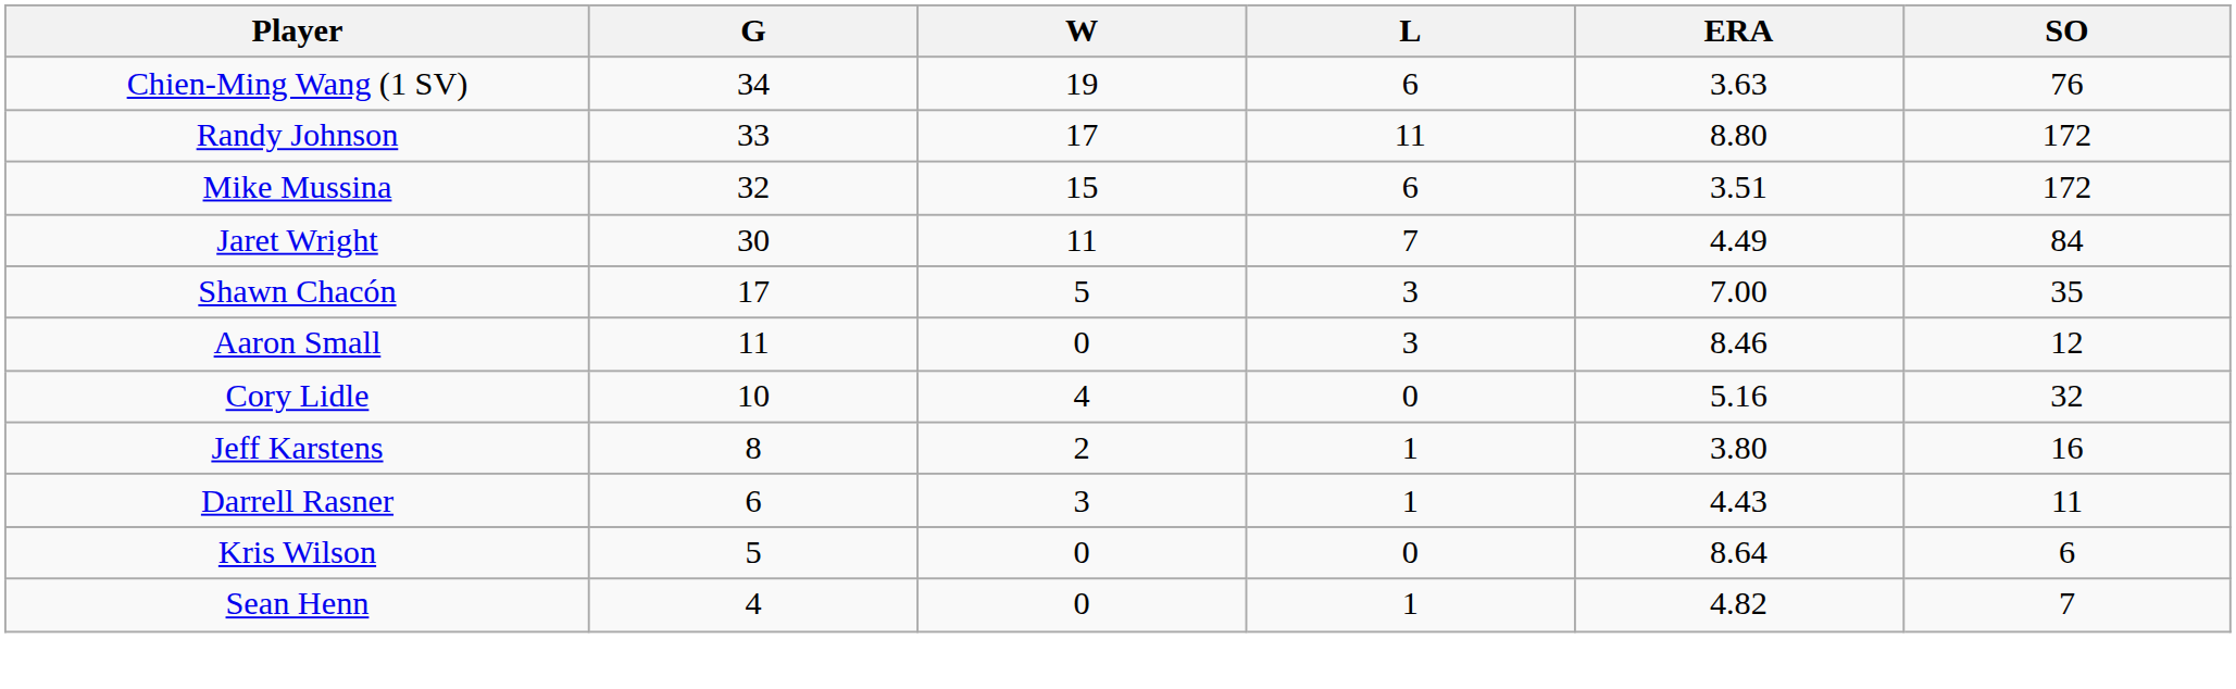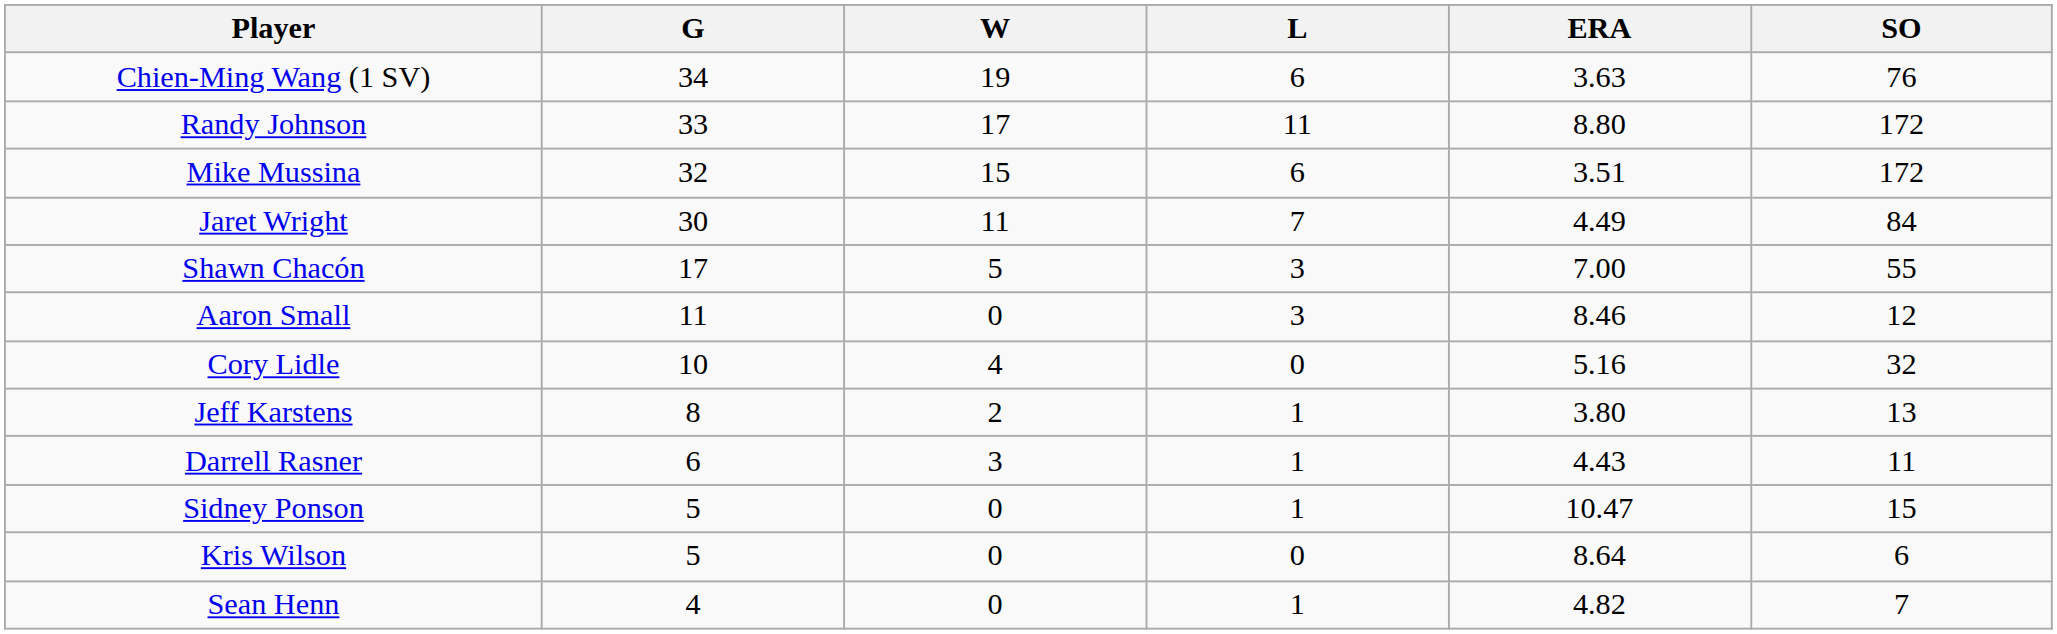 <table class="wikitable sortable">
 <tr>
 <th bgcolor="#DDDDFF" width="16%">Player</th>
 <th bgcolor="#DDDDFF" width="9%">G</th>
 <th bgcolor="#DDDDFF" width="9%">W</th>
 <th bgcolor="#DDDDFF" width="9%">L</th>
 <th bgcolor="#DDDDFF" width="9%">ERA</th>
 <th bgcolor="#DDDDFF" width="9%">SO</th>
 </tr>
 <tr align="center">
 <td><a href='#'>Chien-Ming Wang</a> (1 SV)</td>
 <td>34</td>
 <td>19</td>
 <td>6</td>
 <td>3.63</td>
 <td>76</td>
 </tr>
 <tr align=center>
 <td><a href='#'>Randy Johnson</a></td>
 <td>33</td>
 <td>17</td>
 <td>11</td>
 <td>8.80</td>
 <td>172</td>
 </tr>
 <tr align="center">
 <td><a href='#'>Mike Mussina</a></td>
 <td>32</td>
 <td>15</td>
 <td>6</td>
 <td>3.51</td>
 <td>172</td>
 </tr>
 <tr align="center">
 <td><a href='#'>Jaret Wright</a></td>
 <td>30</td>
 <td>11</td>
 <td>7</td>
 <td>4.49</td>
 <td>84</td>
 </tr>
 <tr align="center">
 <td><a href='#'>Shawn Chacón</a></td>
 <td>17</td>
 <td>5</td>
 <td>3</td>
 <td>7.00</td>
-<td>35</td>
+<td>55</td>
 </tr>
 <tr align="center">
 <td><a href='#'>Aaron Small</a></td>
 <td>11</td>
 <td>0</td>
 <td>3</td>
 <td>8.46</td>
 <td>12</td>
 </tr>
 <tr align=center>
 <td><a href='#'>Cory Lidle</a></td>
 <td>10</td>
 <td>4</td>
 <td>0</td>
 <td>5.16</td>
 <td>32</td>
 </tr>
 <tr align="center">
 <td><a href='#'>Jeff Karstens</a></td>
 <td>8</td>
 <td>2</td>
 <td>1</td>
 <td>3.80</td>
-<td>16</td>
+<td>13</td>
 </tr>
 <tr align="center">
 <td><a href='#'>Darrell Rasner</a></td>
 <td>6</td>
 <td>3</td>
 <td>1</td>
 <td>4.43</td>
 <td>11</td>
+</tr>
+<tr align="center">
+<td><a href='#'>Sidney Ponson</a></td>
+<td>5</td>
+<td>0</td>
+<td>1</td>
+<td>10.47</td>
+<td>15</td>
 </tr>
 <tr align="center">
 <td><a href='#'>Kris Wilson</a></td>
 <td>5</td>
 <td>0</td>
 <td>0</td>
 <td>8.64</td>
 <td>6</td>
 </tr>
 <tr align="center">
 <td><a href='#'>Sean Henn</a></td>
 <td>4</td>
 <td>0</td>
 <td>1</td>
 <td>4.82</td>
 <td>7</td>
 </tr>
 </table>
